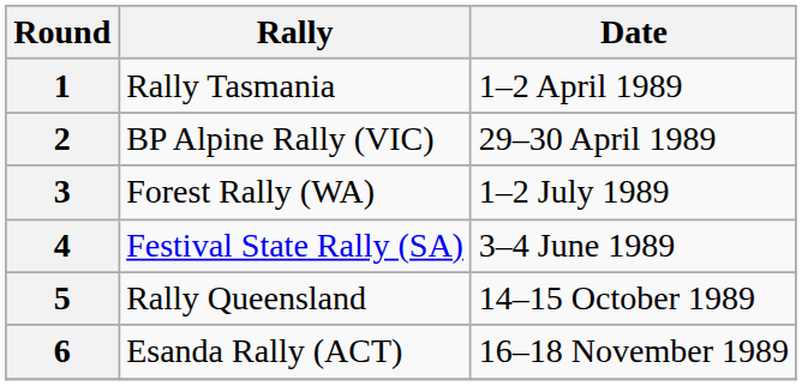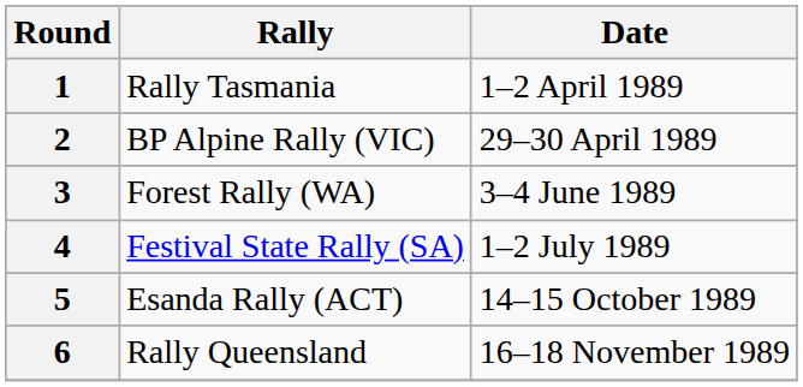 <table class="wikitable" border="1">
 <tr>
 <th>Round</th>
 <th>Rally</th>
 <th>Date</th>
 </tr>
 <tr>
 <th>1</th>
 <td>Rally Tasmania</td>
 <td>1–2 April 1989</td>
 </tr>
 <tr>
 <th>2</th>
 <td>BP Alpine Rally (VIC)</td>
 <td>29–30 April 1989</td>
 </tr>
 <tr>
 <th>3</th>
 <td>Forest Rally (WA)</td>
-<td>1–2 July 1989</td>
+<td>3–4 June 1989</td>
 </tr>
 <tr>
 <th>4</th>
 <td><a href='#'>Festival State Rally (SA)</a></td>
-<td>3–4 June 1989</td>
+<td>1–2 July 1989</td>
 </tr>
 <tr>
 <th>5</th>
-<td>Rally Queensland</td>
+<td>Esanda Rally (ACT)</td>
 <td>14–15 October 1989</td>
 </tr>
 <tr>
 <th>6</th>
-<td>Esanda Rally (ACT)</td>
+<td>Rally Queensland</td>
 <td>16–18 November 1989</td>
 </tr>
 <tr>
 </tr>
 </table>
